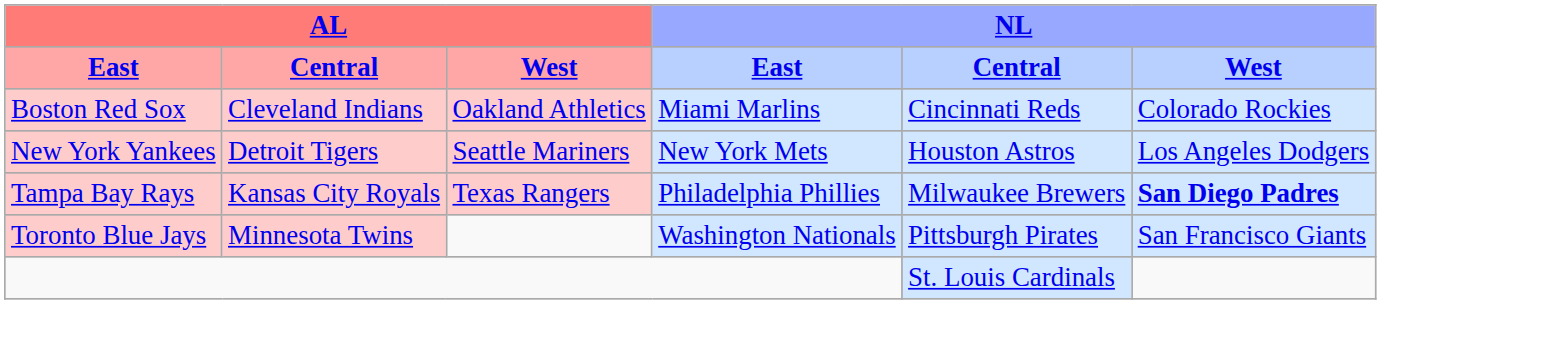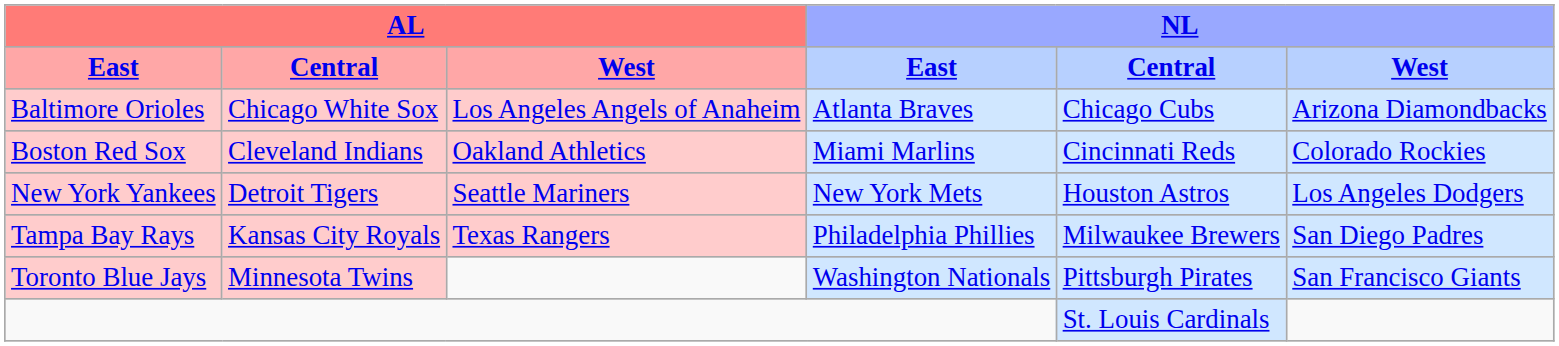 <table class="wikitable" style="font-size:100%;line-height:1.1;">
 <tr>
 <th colspan="3" style="background-color: #FF7B77;"><a href='#'>AL</a></th>
 <th colspan="3" style="background-color: #99A8FF;"><a href='#'>NL</a></th>
 </tr>
 <tr>
 <th style="background-color: #FFA7A7;"><a href='#'>East</a></th>
 <th style="background-color: #FFA7A7;"><a href='#'>Central</a></th>
 <th style="background-color: #FFA7A7;"><a href='#'>West</a></th>
 <th style="background-color: #B7D0FF;"><a href='#'>East</a></th>
 <th style="background-color: #B7D0FF;"><a href='#'>Central</a></th>
 <th style="background-color: #B7D0FF;"><a href='#'>West</a></th>
+</tr>
+<tr>
+<td style="background-color: #FFCCCC;"><a href='#'>Baltimore Orioles</a></td>
+<td style="background-color: #FFCCCC;"><a href='#'>Chicago White Sox</a></td>
+<td style="background-color: #FFCCCC;"><a href='#'>Los Angeles Angels of Anaheim</a></td>
+<td style="background-color: #D0E7FF;"><a href='#'>Atlanta Braves</a></td>
+<td style="background-color: #D0E7FF;"><a href='#'>Chicago Cubs</a></td>
+<td style="background-color: #D0E7FF;"><a href='#'>Arizona Diamondbacks</a></td>
 </tr>
 <tr>
 <td style="background-color: #FFCCCC;"><a href='#'>Boston Red Sox</a></td>
 <td style="background-color: #FFCCCC;"><a href='#'>Cleveland Indians</a></td>
 <td style="background-color: #FFCCCC;"><a href='#'>Oakland Athletics</a></td>
 <td style="background-color: #D0E7FF;"><a href='#'>Miami Marlins</a></td>
 <td style="background-color: #D0E7FF;"><a href='#'>Cincinnati Reds</a></td>
 <td style="background-color: #D0E7FF;"><a href='#'>Colorado Rockies</a></td>
 </tr>
 <tr>
 <td style="background-color: #FFCCCC;"><a href='#'>New York Yankees</a></td>
 <td style="background-color: #FFCCCC;"><a href='#'>Detroit Tigers</a></td>
 <td style="background-color: #FFCCCC;"><a href='#'>Seattle Mariners</a></td>
 <td style="background-color: #D0E7FF;"><a href='#'>New York Mets</a></td>
 <td style="background-color: #D0E7FF;"><a href='#'>Houston Astros</a></td>
 <td style="background-color: #D0E7FF;"><a href='#'>Los Angeles Dodgers</a></td>
 </tr>
 <tr>
 <td style="background-color: #FFCCCC;"><a href='#'>Tampa Bay Rays</a></td>
 <td style="background-color: #FFCCCC;"><a href='#'>Kansas City Royals</a></td>
 <td style="background-color: #FFCCCC;"><a href='#'>Texas Rangers</a></td>
 <td style="background-color: #D0E7FF;"><a href='#'>Philadelphia Phillies</a></td>
 <td style="background-color: #D0E7FF;"><a href='#'>Milwaukee Brewers</a></td>
-<td style="background-color: #D0E7FF;"><strong><a href='#'>San Diego Padres</a></strong></td>
+<td style="background-color: #D0E7FF;"><a href='#'>San Diego Padres</a></td>
 </tr>
 <tr>
 <td style="background-color: #FFCCCC;"><a href='#'>Toronto Blue Jays</a></td>
 <td style="background-color: #FFCCCC;"><a href='#'>Minnesota Twins</a></td>
 <td> </td>
 <td style="background-color: #D0E7FF;"><a href='#'>Washington Nationals</a></td>
 <td style="background-color: #D0E7FF;"><a href='#'>Pittsburgh Pirates</a></td>
 <td style="background-color: #D0E7FF;"><a href='#'>San Francisco Giants</a></td>
 </tr>
 <tr>
 <td colspan="4"> </td>
 <td style="background-color: #D0E7FF;"><a href='#'>St. Louis Cardinals</a></td>
 <td> </td>
 </tr>
 </table>
